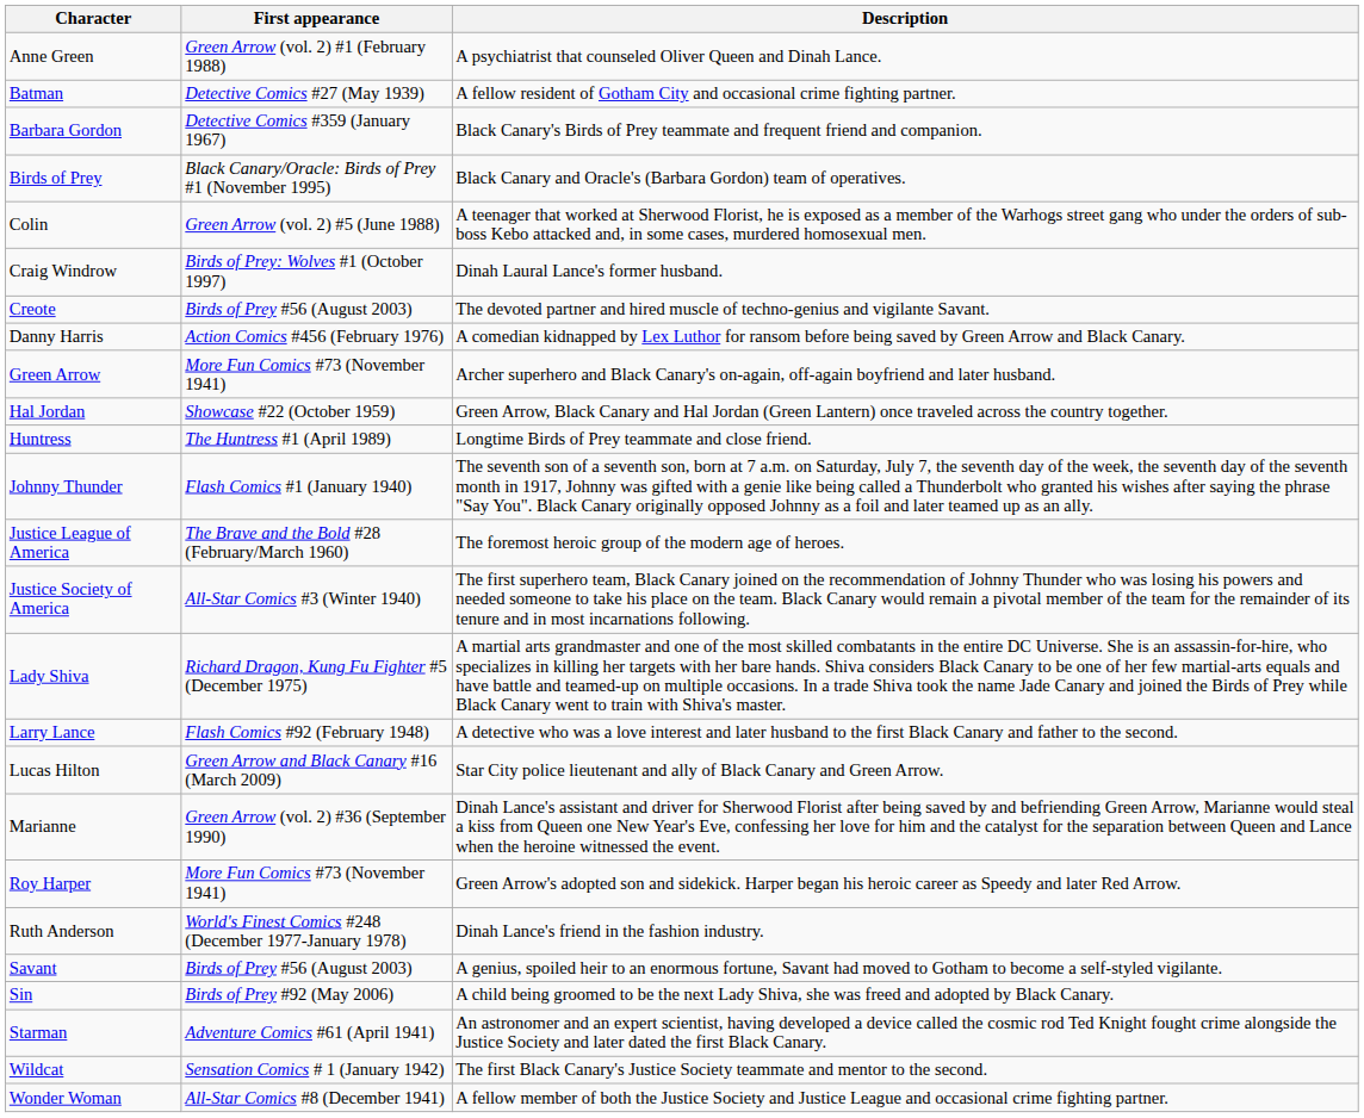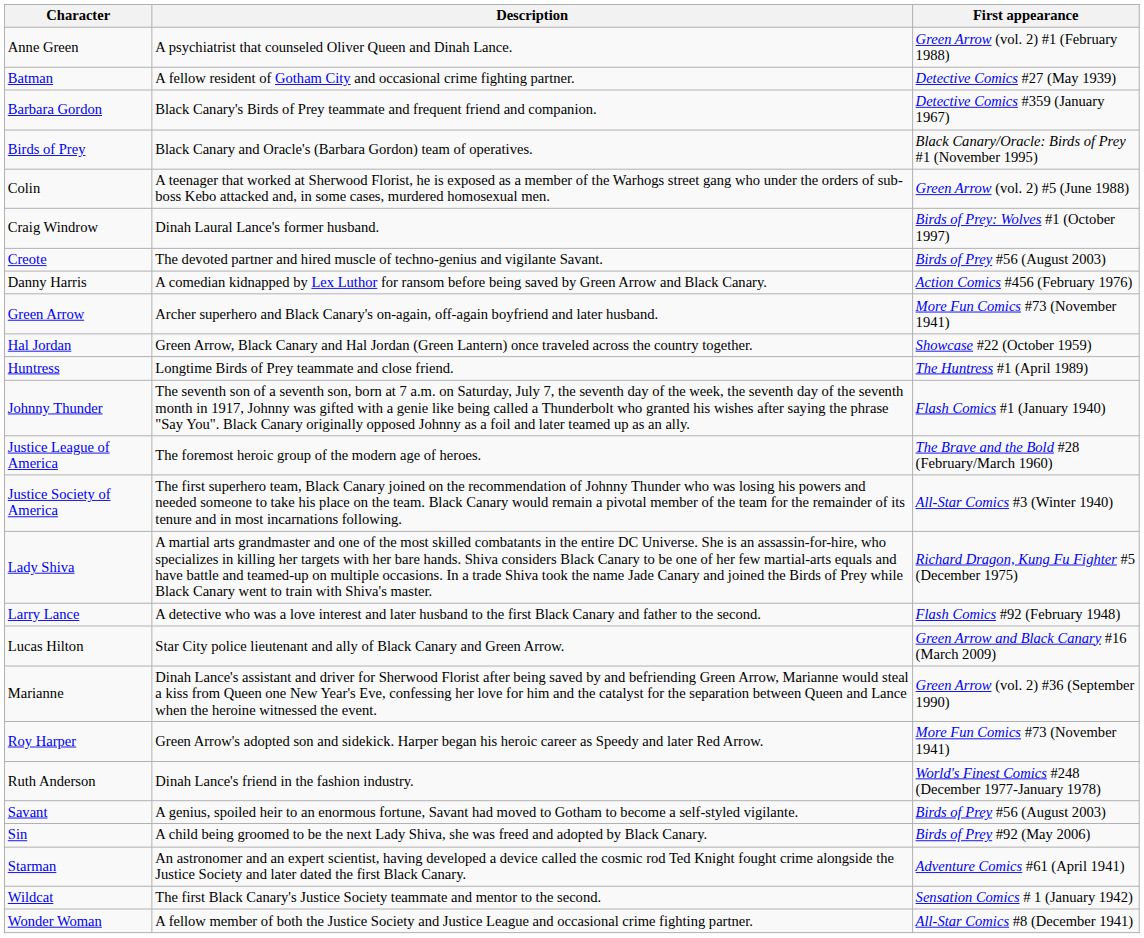 <table class="wikitable">
 <tr>
 <th width="13%">Character</th>
+<th width="67%">Description</th>
 <th width="20%">First appearance</th>
-<th width="67%">Description</th>
 </tr>
 <tr>
 <td>Anne Green</td>
+<td>A psychiatrist that counseled Oliver Queen and Dinah Lance.</td>
 <td><em><a href='#'>Green Arrow</a></em> (vol. 2) #1 (February 1988)</td>
-<td>A psychiatrist that counseled Oliver Queen and Dinah Lance.</td>
 </tr>
 <tr>
 <td><a href='#'>Batman</a></td>
+<td>A fellow resident of <a href='#'>Gotham City</a> and occasional crime fighting partner.</td>
 <td><em><a href='#'>Detective Comics</a></em> #27 (May 1939)</td>
-<td>A fellow resident of <a href='#'>Gotham City</a> and occasional crime fighting partner.</td>
 </tr>
 <tr>
 <td><a href='#'>Barbara Gordon</a></td>
+<td>Black Canary's Birds of Prey teammate and frequent friend and companion.</td>
 <td><em><a href='#'>Detective Comics</a></em> #359 (January 1967)</td>
-<td>Black Canary's Birds of Prey teammate and frequent friend and companion.</td>
 </tr>
 <tr>
 <td><a href='#'>Birds of Prey</a></td>
+<td>Black Canary and Oracle's (Barbara Gordon) team of operatives.</td>
 <td><em>Black Canary/Oracle: Birds of Prey</em> #1 (November 1995)</td>
-<td>Black Canary and Oracle's (Barbara Gordon) team of operatives.</td>
 </tr>
 <tr>
 <td>Colin</td>
+<td>A teenager that worked at  Sherwood Florist, he is exposed as a member of the Warhogs street gang who under the orders of sub-boss Kebo attacked and, in some cases, murdered homosexual men.</td>
 <td><em><a href='#'>Green Arrow</a></em> (vol. 2) #5 (June 1988)</td>
-<td>A teenager that worked at  Sherwood Florist, he is exposed as a member of the Warhogs street gang who under the orders of sub-boss Kebo attacked and, in some cases, murdered homosexual men.</td>
 </tr>
 <tr>
 <td>Craig Windrow</td>
+<td>Dinah Laural Lance's former husband.</td>
 <td><em><a href='#'>Birds of Prey: Wolves</a></em> #1 (October 1997)</td>
-<td>Dinah Laural Lance's former husband.</td>
 </tr>
 <tr>
 <td><a href='#'>Creote</a></td>
+<td>The devoted partner and hired muscle of techno-genius and vigilante Savant.</td>
 <td><em><a href='#'>Birds of Prey</a></em> #56 (August 2003)</td>
-<td>The devoted partner and hired muscle of techno-genius and vigilante Savant.</td>
 </tr>
 <tr>
 <td>Danny Harris</td>
+<td>A comedian kidnapped by <a href='#'>Lex Luthor</a> for ransom before being saved by Green Arrow and Black Canary.</td>
 <td><em><a href='#'>Action Comics</a></em> #456 (February 1976)</td>
-<td>A comedian kidnapped by <a href='#'>Lex Luthor</a> for ransom before being saved by Green Arrow and Black Canary.</td>
 </tr>
 <tr>
 <td><a href='#'>Green Arrow</a></td>
+<td>Archer superhero and Black Canary's on-again, off-again boyfriend and later husband.</td>
 <td><em><a href='#'>More Fun Comics</a></em> #73 (November 1941)</td>
-<td>Archer superhero and Black Canary's on-again, off-again boyfriend and later husband.</td>
 </tr>
 <tr>
 <td><a href='#'>Hal Jordan</a></td>
+<td>Green Arrow, Black Canary and Hal Jordan (Green Lantern) once traveled across the country together.</td>
 <td><em><a href='#'>Showcase</a></em> #22 (October 1959)</td>
-<td>Green Arrow, Black Canary and Hal Jordan (Green Lantern) once traveled across the country together.</td>
 </tr>
 <tr>
 <td><a href='#'>Huntress</a></td>
+<td>Longtime Birds of Prey teammate and close friend.</td>
 <td><em><a href='#'>The Huntress</a></em> #1 (April 1989)</td>
-<td>Longtime Birds of Prey teammate and close friend.</td>
 </tr>
 <tr>
 <td><a href='#'>Johnny Thunder</a></td>
+<td>The seventh son of a seventh son, born at 7 a.m. on Saturday, July 7, the seventh day of the week, the seventh day of the seventh month in 1917, Johnny was gifted with a genie like being called a Thunderbolt who granted his wishes after saying the phrase "Say You". Black Canary originally opposed Johnny as a foil and later teamed up as an ally.</td>
 <td><em><a href='#'>Flash Comics</a></em> #1 (January 1940)</td>
-<td>The seventh son of a seventh son, born at 7 a.m. on Saturday, July 7, the seventh day of the week, the seventh day of the seventh month in 1917, Johnny was gifted with a genie like being called a Thunderbolt who granted his wishes after saying the phrase "Say You". Black Canary originally opposed Johnny as a foil and later teamed up as an ally.</td>
 </tr>
 <tr>
 <td><a href='#'>Justice League of America</a></td>
+<td>The foremost heroic group of the modern age of heroes.</td>
 <td><em><a href='#'>The Brave and the Bold</a></em> #28 (February/March 1960)</td>
-<td>The foremost heroic group of the modern age of heroes.</td>
 </tr>
 <tr>
 <td><a href='#'>Justice Society of America</a></td>
+<td>The first superhero team, Black Canary joined on the recommendation of Johnny Thunder who was losing his powers and needed someone to take his place on the team. Black Canary would remain a pivotal member of the team for the remainder of its tenure and in most incarnations following.</td>
 <td><em><a href='#'>All-Star Comics</a></em> #3 (Winter 1940)</td>
-<td>The first superhero team, Black Canary joined on the recommendation of Johnny Thunder who was losing his powers and needed someone to take his place on the team. Black Canary would remain a pivotal member of the team for the remainder of its tenure and in most incarnations following.</td>
 </tr>
 <tr>
 <td><a href='#'>Lady Shiva</a></td>
+<td>A martial arts grandmaster and one of the most skilled combatants in the entire DC Universe. She is an assassin-for-hire, who specializes in killing her targets with her bare hands. Shiva considers Black Canary to be one of her few martial-arts equals and have battle and teamed-up on multiple occasions. In a trade Shiva took the name Jade Canary and joined the Birds of Prey while Black Canary went to train with Shiva's master.</td>
 <td><em><a href='#'>Richard Dragon, Kung Fu Fighter</a></em> #5 (December 1975)</td>
-<td>A martial arts grandmaster and one of the most skilled combatants in the entire DC Universe. She is an assassin-for-hire, who specializes in killing her targets with her bare hands. Shiva considers Black Canary to be one of her few martial-arts equals and have battle and teamed-up on multiple occasions. In a trade Shiva took the name Jade Canary and joined the Birds of Prey while Black Canary went to train with Shiva's master.</td>
 </tr>
 <tr>
 <td><a href='#'>Larry Lance</a></td>
+<td>A detective who was a love interest and later husband to the first Black Canary and father to the second.</td>
 <td><em><a href='#'>Flash Comics</a></em> #92 (February 1948)</td>
-<td>A detective who was a love interest and later husband to the first Black Canary and father to the second.</td>
 </tr>
 <tr>
 <td>Lucas Hilton</td>
+<td>Star City police lieutenant and ally of Black Canary and Green Arrow.</td>
 <td><em><a href='#'>Green Arrow and Black Canary</a></em> #16 (March 2009)</td>
-<td>Star City police lieutenant and ally of Black Canary and Green Arrow.</td>
 </tr>
 <tr>
 <td>Marianne</td>
+<td>Dinah Lance's assistant and driver for Sherwood Florist after being saved by and befriending Green Arrow, Marianne would steal a kiss from Queen one New Year's Eve, confessing her love for him and the catalyst for the separation between Queen and Lance when the heroine witnessed the event.</td>
 <td><em><a href='#'>Green Arrow</a></em> (vol. 2) #36 (September 1990)</td>
-<td>Dinah Lance's assistant and driver for Sherwood Florist after being saved by and befriending Green Arrow, Marianne would steal a kiss from Queen one New Year's Eve, confessing her love for him and the catalyst for the separation between Queen and Lance when the heroine witnessed the event.</td>
 </tr>
 <tr>
 <td><a href='#'>Roy Harper</a></td>
+<td>Green Arrow's adopted son and sidekick. Harper began his heroic career as Speedy and later Red Arrow.</td>
 <td><em><a href='#'>More Fun Comics</a></em> #73 (November 1941)</td>
-<td>Green Arrow's adopted son and sidekick. Harper began his heroic career as Speedy and later Red Arrow.</td>
 </tr>
 <tr>
 <td>Ruth Anderson</td>
+<td>Dinah Lance's friend in the fashion industry.</td>
 <td><em><a href='#'>World's Finest Comics</a></em> #248 (December 1977-January 1978)</td>
-<td>Dinah Lance's friend in the fashion industry.</td>
 </tr>
 <tr>
 <td><a href='#'>Savant</a></td>
+<td>A genius, spoiled heir to an enormous fortune, Savant had moved to Gotham to become a self-styled vigilante.</td>
 <td><em><a href='#'>Birds of Prey</a></em> #56 (August 2003)</td>
-<td>A genius, spoiled heir to an enormous fortune, Savant had moved to Gotham to become a self-styled vigilante.</td>
 </tr>
 <tr>
 <td><a href='#'>Sin</a></td>
+<td>A child being groomed to be the next Lady Shiva, she was freed and adopted by Black Canary.</td>
 <td><em><a href='#'>Birds of Prey</a></em> #92 (May 2006)</td>
-<td>A child being groomed to be the next Lady Shiva, she was freed and adopted by Black Canary.</td>
 </tr>
 <tr>
 <td><a href='#'>Starman</a></td>
+<td>An astronomer and an expert scientist, having developed a device called the cosmic rod Ted Knight fought crime alongside the Justice Society and later dated the first Black Canary.</td>
 <td><em><a href='#'>Adventure Comics</a></em> #61 (April 1941)</td>
-<td>An astronomer and an expert scientist, having developed a device called the cosmic rod Ted Knight fought crime alongside the Justice Society and later dated the first Black Canary.</td>
 </tr>
 <tr>
 <td><a href='#'>Wildcat</a></td>
+<td>The first Black Canary's Justice Society teammate and mentor to the second.</td>
 <td><em><a href='#'>Sensation Comics</a></em> # 1 (January 1942)</td>
-<td>The first Black Canary's Justice Society teammate and mentor to the second.</td>
 </tr>
 <tr>
 <td><a href='#'>Wonder Woman</a></td>
+<td>A fellow member of both the Justice Society and Justice League and occasional crime fighting partner.</td>
 <td><em><a href='#'>All-Star Comics</a></em> #8 (December 1941)</td>
-<td>A fellow member of both the Justice Society and Justice League and occasional crime fighting partner.</td>
 </tr>
 </table>
